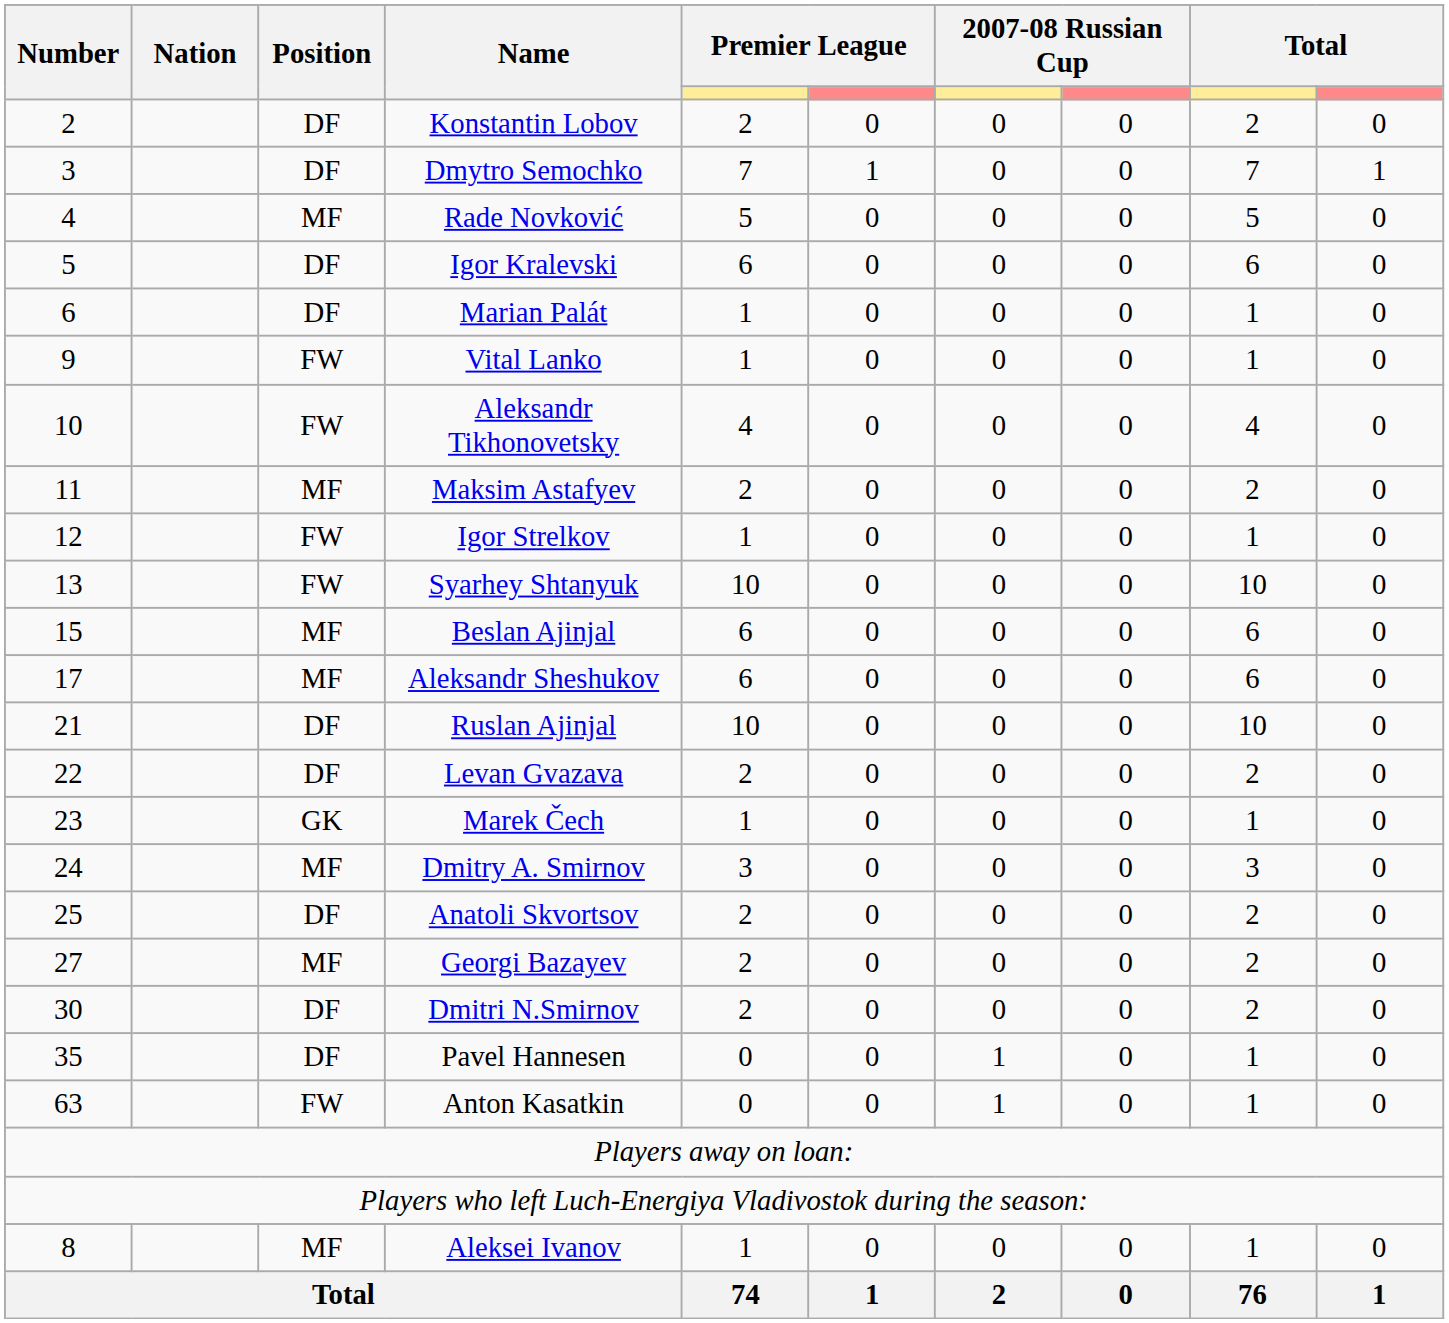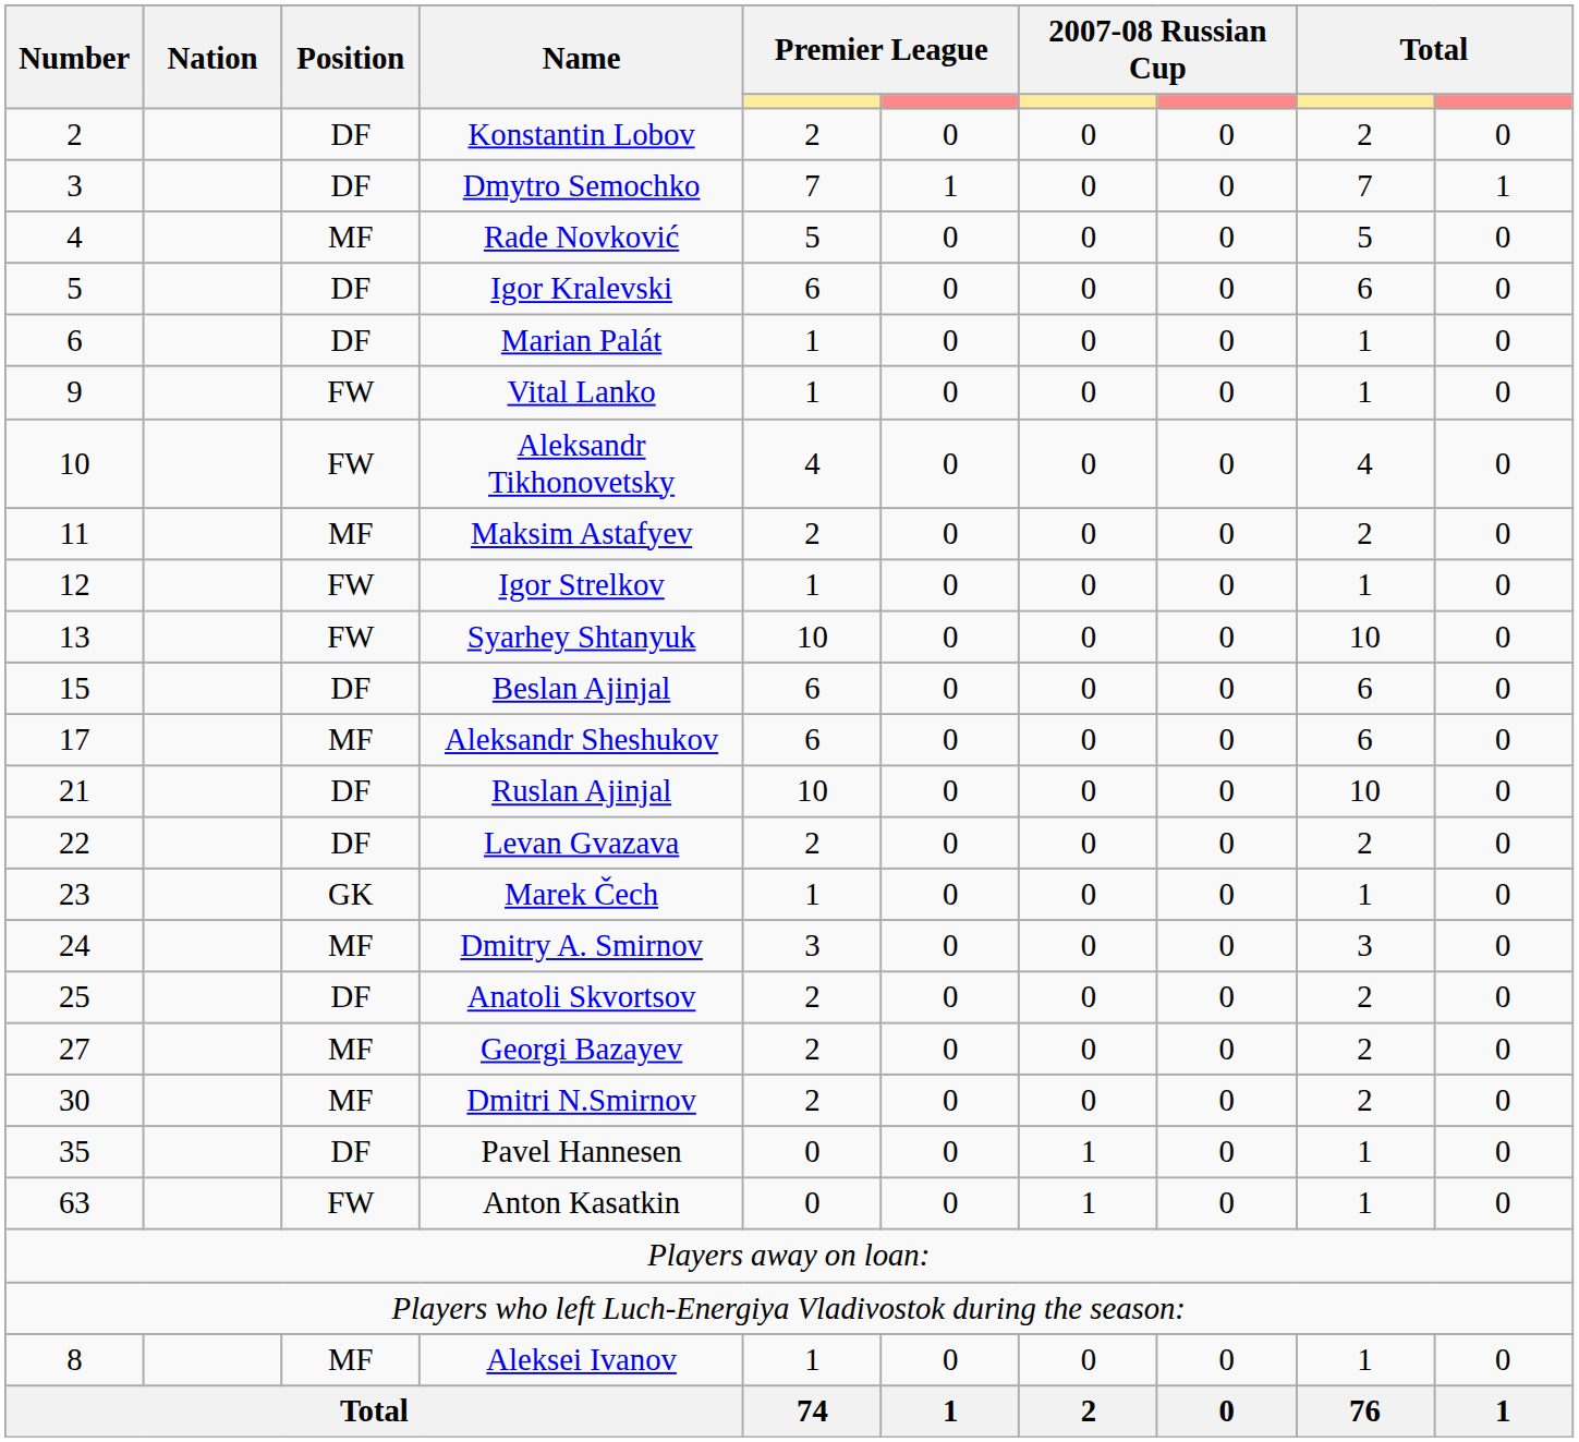 <table class="wikitable" style="font-size: 95%; text-align: center;">
 <tr>
 <th rowspan=2 width=60>Number</th>
 <th rowspan=2 width=60>Nation</th>
 <th rowspan=2 width=60>Position</th>
 <th rowspan=2 width=150>Name</th>
 <th colspan=2>Premier League</th>
 <th colspan=2>2007-08 Russian Cup</th>
 <th colspan=2>Total</th>
 </tr>
 <tr>
 <th style="width:60px; background:#fe9;"></th>
 <th style="width:60px; background:#ff8888;"></th>
 <th style="width:60px; background:#fe9;"></th>
 <th style="width:60px; background:#ff8888;"></th>
 <th style="width:60px; background:#fe9;"></th>
 <th style="width:60px; background:#ff8888;"></th>
 </tr>
 <tr>
 <td>2</td>
 <td></td>
 <td>DF</td>
 <td><a href='#'>Konstantin Lobov</a></td>
 <td>2</td>
 <td>0</td>
 <td>0</td>
 <td>0</td>
 <td>2</td>
 <td>0</td>
 </tr>
 <tr>
 <td>3</td>
 <td></td>
 <td>DF</td>
 <td><a href='#'>Dmytro Semochko</a></td>
 <td>7</td>
 <td>1</td>
 <td>0</td>
 <td>0</td>
 <td>7</td>
 <td>1</td>
 </tr>
 <tr>
 <td>4</td>
 <td></td>
 <td>MF</td>
 <td><a href='#'>Rade Novković</a></td>
 <td>5</td>
 <td>0</td>
 <td>0</td>
 <td>0</td>
 <td>5</td>
 <td>0</td>
 </tr>
 <tr>
 <td>5</td>
 <td></td>
 <td>DF</td>
 <td><a href='#'>Igor Kralevski</a></td>
 <td>6</td>
 <td>0</td>
 <td>0</td>
 <td>0</td>
 <td>6</td>
 <td>0</td>
 </tr>
 <tr>
 <td>6</td>
 <td></td>
 <td>DF</td>
 <td><a href='#'>Marian Palát</a></td>
 <td>1</td>
 <td>0</td>
 <td>0</td>
 <td>0</td>
 <td>1</td>
 <td>0</td>
 </tr>
 <tr>
 <td>9</td>
 <td></td>
 <td>FW</td>
 <td><a href='#'>Vital Lanko</a></td>
 <td>1</td>
 <td>0</td>
 <td>0</td>
 <td>0</td>
 <td>1</td>
 <td>0</td>
 </tr>
 <tr>
 <td>10</td>
 <td></td>
 <td>FW</td>
 <td><a href='#'>Aleksandr Tikhonovetsky</a></td>
 <td>4</td>
 <td>0</td>
 <td>0</td>
 <td>0</td>
 <td>4</td>
 <td>0</td>
 </tr>
 <tr>
 <td>11</td>
 <td></td>
 <td>MF</td>
 <td><a href='#'>Maksim Astafyev</a></td>
 <td>2</td>
 <td>0</td>
 <td>0</td>
 <td>0</td>
 <td>2</td>
 <td>0</td>
 </tr>
 <tr>
 <td>12</td>
 <td></td>
 <td>FW</td>
 <td><a href='#'>Igor Strelkov</a></td>
 <td>1</td>
 <td>0</td>
 <td>0</td>
 <td>0</td>
 <td>1</td>
 <td>0</td>
 </tr>
 <tr>
 <td>13</td>
 <td></td>
 <td>FW</td>
 <td><a href='#'>Syarhey Shtanyuk</a></td>
 <td>10</td>
 <td>0</td>
 <td>0</td>
 <td>0</td>
 <td>10</td>
 <td>0</td>
 </tr>
 <tr>
 <td>15</td>
 <td></td>
-<td>MF</td>
+<td>DF</td>
 <td><a href='#'>Beslan Ajinjal</a></td>
 <td>6</td>
 <td>0</td>
 <td>0</td>
 <td>0</td>
 <td>6</td>
 <td>0</td>
 </tr>
 <tr>
 <td>17</td>
 <td></td>
 <td>MF</td>
 <td><a href='#'>Aleksandr Sheshukov</a></td>
 <td>6</td>
 <td>0</td>
 <td>0</td>
 <td>0</td>
 <td>6</td>
 <td>0</td>
 </tr>
 <tr>
 <td>21</td>
 <td></td>
 <td>DF</td>
 <td><a href='#'>Ruslan Ajinjal</a></td>
 <td>10</td>
 <td>0</td>
 <td>0</td>
 <td>0</td>
 <td>10</td>
 <td>0</td>
 </tr>
 <tr>
 <td>22</td>
 <td></td>
 <td>DF</td>
 <td><a href='#'>Levan Gvazava</a></td>
 <td>2</td>
 <td>0</td>
 <td>0</td>
 <td>0</td>
 <td>2</td>
 <td>0</td>
 </tr>
 <tr>
 <td>23</td>
 <td></td>
 <td>GK</td>
 <td><a href='#'>Marek Čech</a></td>
 <td>1</td>
 <td>0</td>
 <td>0</td>
 <td>0</td>
 <td>1</td>
 <td>0</td>
 </tr>
 <tr>
 <td>24</td>
 <td></td>
 <td>MF</td>
 <td><a href='#'>Dmitry A. Smirnov</a></td>
 <td>3</td>
 <td>0</td>
 <td>0</td>
 <td>0</td>
 <td>3</td>
 <td>0</td>
 </tr>
 <tr>
 <td>25</td>
 <td></td>
 <td>DF</td>
 <td><a href='#'>Anatoli Skvortsov</a></td>
 <td>2</td>
 <td>0</td>
 <td>0</td>
 <td>0</td>
 <td>2</td>
 <td>0</td>
 </tr>
 <tr>
 <td>27</td>
 <td></td>
 <td>MF</td>
 <td><a href='#'>Georgi Bazayev</a></td>
 <td>2</td>
 <td>0</td>
 <td>0</td>
 <td>0</td>
 <td>2</td>
 <td>0</td>
 </tr>
 <tr>
 <td>30</td>
 <td></td>
-<td>DF</td>
+<td>MF</td>
 <td><a href='#'>Dmitri N.Smirnov</a></td>
 <td>2</td>
 <td>0</td>
 <td>0</td>
 <td>0</td>
 <td>2</td>
 <td>0</td>
 </tr>
 <tr>
 <td>35</td>
 <td></td>
 <td>DF</td>
 <td>Pavel Hannesen</td>
 <td>0</td>
 <td>0</td>
 <td>1</td>
 <td>0</td>
 <td>1</td>
 <td>0</td>
 </tr>
 <tr>
 <td>63</td>
 <td></td>
 <td>FW</td>
 <td>Anton Kasatkin</td>
 <td>0</td>
 <td>0</td>
 <td>1</td>
 <td>0</td>
 <td>1</td>
 <td>0</td>
 </tr>
 <tr>
 <td colspan="14"><em>Players away on loan:</em></td>
 </tr>
 <tr>
 <td colspan="14"><em>Players who left Luch-Energiya Vladivostok during the season:</em></td>
 </tr>
 <tr>
 <td>8</td>
 <td></td>
 <td>MF</td>
 <td><a href='#'>Aleksei Ivanov</a></td>
 <td>1</td>
 <td>0</td>
 <td>0</td>
 <td>0</td>
 <td>1</td>
 <td>0</td>
 </tr>
 <tr>
 <th colspan=4>Total</th>
 <th>74</th>
 <th>1</th>
 <th>2</th>
 <th>0</th>
 <th>76</th>
 <th>1</th>
 </tr>
 </table>
